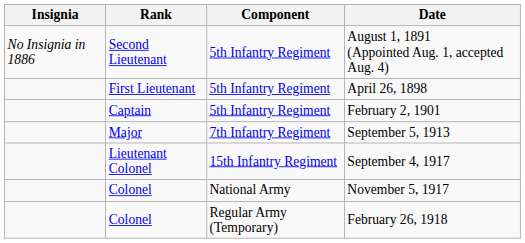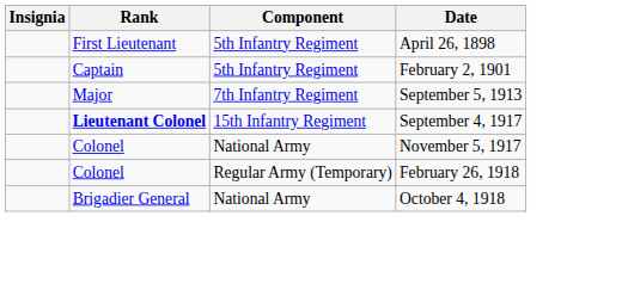 <table class="wikitable">
 <tr>
 <th>Insignia</th>
 <th>Rank</th>
 <th>Component</th>
 <th>Date</th>
-</tr>
-<tr>
-<td><em>No Insignia in 1886</em></td>
-<td><a href='#'>Second Lieutenant</a></td>
-<td><a href='#'>5th Infantry Regiment</a></td>
-<td>August 1, 1891<br>(Appointed Aug. 1, accepted Aug. 4)</td>
 </tr>
 <tr>
 <td></td>
 <td><a href='#'>First Lieutenant</a></td>
 <td><a href='#'>5th Infantry Regiment</a></td>
 <td>April 26, 1898</td>
 </tr>
 <tr>
 <td></td>
 <td><a href='#'>Captain</a></td>
 <td><a href='#'>5th Infantry Regiment</a></td>
 <td>February 2, 1901</td>
 </tr>
 <tr>
 <td></td>
 <td><a href='#'>Major</a></td>
 <td><a href='#'>7th Infantry Regiment</a></td>
 <td>September 5, 1913</td>
 </tr>
 <tr>
 <td></td>
-<td><a href='#'>Lieutenant Colonel</a></td>
+<td><strong><a href='#'>Lieutenant Colonel</a></strong></td>
 <td><a href='#'>15th Infantry Regiment</a></td>
 <td>September 4, 1917</td>
 </tr>
 <tr>
 <td></td>
 <td><a href='#'>Colonel</a></td>
 <td>National Army</td>
 <td>November 5, 1917</td>
 </tr>
 <tr>
 <td></td>
 <td><a href='#'>Colonel</a></td>
 <td>Regular Army (Temporary)</td>
 <td>February 26, 1918</td>
 </tr>
+<tr>
+<td></td>
+<td><a href='#'>Brigadier General</a></td>
+<td>National Army</td>
+<td>October 4, 1918</td>
+</tr>
 </table>
